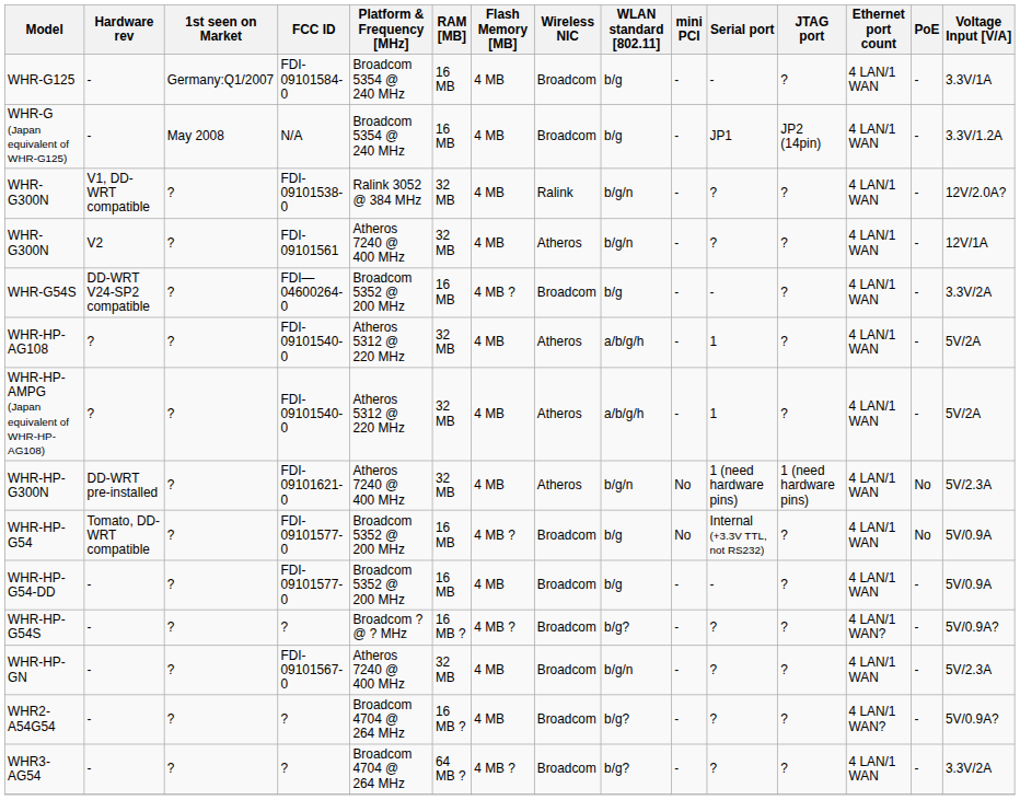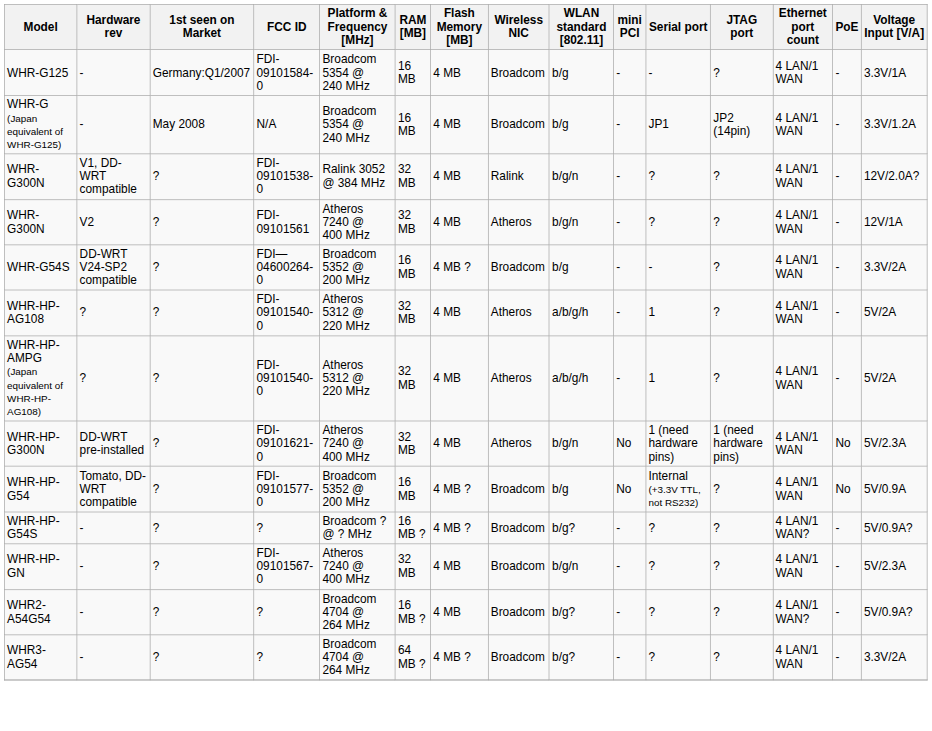 <table class="wikitable sortable">
 <tr>
 <th>Model</th>
 <th>Hardware rev</th>
 <th>1st seen on Market</th>
 <th>FCC ID</th>
 <th>Platform & Frequency [MHz]</th>
 <th>RAM [MB]</th>
 <th>Flash Memory [MB]</th>
 <th>Wireless NIC</th>
 <th>WLAN standard [802.11]</th>
 <th>mini PCI</th>
 <th>Serial port</th>
 <th>JTAG port</th>
 <th>Ethernet port count</th>
 <th>PoE</th>
 <th>Voltage Input [V/A]</th>
 </tr>
 <tr>
 <td>WHR-G125</td>
 <td>-</td>
 <td>Germany:Q1/2007</td>
 <td>FDI-09101584-0</td>
 <td>Broadcom 5354 @ 240 MHz</td>
 <td>16 MB</td>
 <td>4 MB</td>
 <td>Broadcom</td>
 <td>b/g</td>
 <td>-</td>
 <td>-</td>
 <td>?</td>
 <td>4 LAN/1 WAN</td>
 <td>-</td>
 <td>3.3V/1A</td>
 </tr>
 <tr>
 <td>WHR-G <small>(Japan equivalent of WHR-G125)</small></td>
 <td>-</td>
 <td>May 2008</td>
 <td>N/A</td>
 <td>Broadcom 5354 @ 240 MHz</td>
 <td>16 MB</td>
 <td>4 MB</td>
 <td>Broadcom</td>
 <td>b/g</td>
 <td>-</td>
 <td>JP1</td>
 <td>JP2 (14pin)</td>
 <td>4 LAN/1 WAN</td>
 <td>-</td>
 <td>3.3V/1.2A</td>
 </tr>
 <tr>
 <td>WHR-G300N</td>
 <td>V1, DD-WRT compatible</td>
 <td>?</td>
 <td>FDI-09101538-0</td>
 <td>Ralink 3052 @ 384 MHz</td>
 <td>32 MB</td>
 <td>4 MB</td>
 <td>Ralink</td>
 <td>b/g/n</td>
 <td>-</td>
 <td>?</td>
 <td>?</td>
 <td>4 LAN/1 WAN</td>
 <td>-</td>
 <td>12V/2.0A?</td>
 </tr>
 <tr>
 <td>WHR-G300N</td>
 <td>V2</td>
 <td>?</td>
 <td>FDI-09101561</td>
 <td>Atheros 7240 @ 400 MHz</td>
 <td>32 MB</td>
 <td>4 MB</td>
 <td>Atheros</td>
 <td>b/g/n</td>
 <td>-</td>
 <td>?</td>
 <td>?</td>
 <td>4 LAN/1 WAN</td>
 <td>-</td>
 <td>12V/1A</td>
 </tr>
 <tr>
 <td>WHR-G54S</td>
 <td>DD-WRT V24-SP2 compatible</td>
 <td>?</td>
 <td>FDI—04600264-0</td>
 <td>Broadcom 5352 @ 200 MHz</td>
 <td>16 MB</td>
 <td>4 MB ?</td>
 <td>Broadcom</td>
 <td>b/g</td>
 <td>-</td>
 <td>-</td>
 <td>?</td>
 <td>4 LAN/1 WAN</td>
 <td>-</td>
 <td>3.3V/2A</td>
 </tr>
 <tr>
 <td>WHR-HP-AG108</td>
 <td>?</td>
 <td>?</td>
 <td>FDI-09101540-0</td>
 <td>Atheros 5312 @ 220 MHz</td>
 <td>32 MB</td>
 <td>4 MB</td>
 <td>Atheros</td>
 <td>a/b/g/h</td>
 <td>-</td>
 <td>1</td>
 <td>?</td>
 <td>4 LAN/1 WAN</td>
 <td>-</td>
 <td>5V/2A</td>
 </tr>
 <tr>
 <td>WHR-HP-AMPG <small>(Japan equivalent of WHR-HP-AG108)</small></td>
 <td>?</td>
 <td>?</td>
 <td>FDI-09101540-0</td>
 <td>Atheros 5312 @ 220 MHz</td>
 <td>32 MB</td>
 <td>4 MB</td>
 <td>Atheros</td>
 <td>a/b/g/h</td>
 <td>-</td>
 <td>1</td>
 <td>?</td>
 <td>4 LAN/1 WAN</td>
 <td>-</td>
 <td>5V/2A</td>
 </tr>
 <tr>
 <td>WHR-HP-G300N</td>
 <td>DD-WRT pre-installed</td>
 <td>?</td>
 <td>FDI-09101621-0</td>
 <td>Atheros 7240 @ 400 MHz</td>
 <td>32 MB</td>
 <td>4 MB</td>
 <td>Atheros</td>
 <td>b/g/n</td>
 <td>No</td>
 <td>1 (need hardware pins)</td>
 <td>1 (need hardware pins)</td>
 <td>4 LAN/1 WAN</td>
 <td>No</td>
 <td>5V/2.3A</td>
 </tr>
 <tr>
 <td>WHR-HP-G54</td>
 <td>Tomato, DD-WRT compatible</td>
 <td>?</td>
 <td>FDI-09101577-0</td>
 <td>Broadcom 5352 @ 200 MHz</td>
 <td>16 MB</td>
 <td>4 MB ?</td>
 <td>Broadcom</td>
 <td>b/g</td>
 <td>No</td>
 <td>Internal <small>(+3.3V TTL, not RS232)</small></td>
 <td>?</td>
 <td>4 LAN/1 WAN</td>
 <td>No</td>
 <td>5V/0.9A</td>
 </tr>
 <tr>
-<td>WHR-HP-G54-DD</td>
-<td>-</td>
-<td>?</td>
-<td>FDI-09101577-0</td>
-<td>Broadcom 5352 @ 200 MHz</td>
-<td>16 MB</td>
-<td>4 MB</td>
-<td>Broadcom</td>
-<td>b/g</td>
-<td>-</td>
-<td>-</td>
-<td>?</td>
-<td>4 LAN/1 WAN</td>
-<td>-</td>
-<td>5V/0.9A</td>
-</tr>
-<tr>
 <td>WHR-HP-G54S</td>
 <td>-</td>
 <td>?</td>
 <td>?</td>
 <td>Broadcom ? @ ? MHz</td>
 <td>16 MB ?</td>
 <td>4 MB ?</td>
 <td>Broadcom</td>
 <td>b/g?</td>
 <td>-</td>
 <td>?</td>
 <td>?</td>
 <td>4 LAN/1 WAN?</td>
 <td>-</td>
 <td>5V/0.9A?</td>
 </tr>
 <tr>
 <td>WHR-HP-GN</td>
 <td>-</td>
 <td>?</td>
 <td>FDI-09101567-0</td>
 <td>Atheros 7240 @ 400 MHz</td>
 <td>32 MB</td>
 <td>4 MB</td>
 <td>Broadcom</td>
 <td>b/g/n</td>
 <td>-</td>
 <td>?</td>
 <td>?</td>
 <td>4 LAN/1 WAN</td>
 <td>-</td>
 <td>5V/2.3A</td>
 </tr>
 <tr>
 <td>WHR2-A54G54</td>
 <td>-</td>
 <td>?</td>
 <td>?</td>
 <td>Broadcom 4704 @ 264 MHz</td>
 <td>16 MB ?</td>
 <td>4 MB</td>
 <td>Broadcom</td>
 <td>b/g?</td>
 <td>-</td>
 <td>?</td>
 <td>?</td>
 <td>4 LAN/1 WAN?</td>
 <td>-</td>
 <td>5V/0.9A?</td>
 </tr>
 <tr>
 <td>WHR3-AG54</td>
 <td>-</td>
 <td>?</td>
 <td>?</td>
 <td>Broadcom 4704 @ 264 MHz</td>
 <td>64 MB ?</td>
 <td>4 MB ?</td>
 <td>Broadcom</td>
 <td>b/g?</td>
 <td>-</td>
 <td>?</td>
 <td>?</td>
 <td>4 LAN/1 WAN</td>
 <td>-</td>
 <td>3.3V/2A</td>
 </tr>
 <tr>
 </tr>
 </table>
